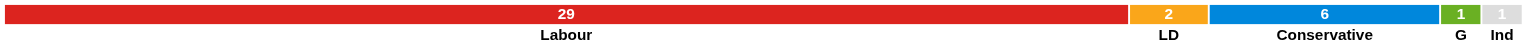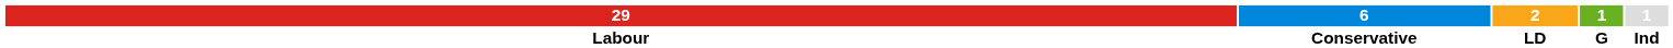 <table style="width:100%; text-align:center;">
 <tr style="color:white;">
 <td style="background:#dc241f; width:74.4%;"><strong>29</strong></td>
+<td style="background:#0087dc; width:15.4;"><strong>6</strong></td>
 <td style="background:#FAA61A; width:5.2%;"><strong>2</strong></td>
-<td style="background:#0087dc; width:15.4;"><strong>6</strong></td>
 <td style="background:#6AB023; width:2.6%;"><strong>1</strong></td>
 <td style="background:#dddddd; width:2.6%;"><strong>1</strong></td>
 </tr>
 <tr>
 <td><span><strong>Labour</strong></span></td>
+<td><span><strong>Conservative</strong></span></td>
 <td><span><strong>LD</strong></span></td>
-<td><span><strong>Conservative</strong></span></td>
 <td><span><strong>G</strong></span></td>
 <td><span><strong>Ind</strong></span></td>
 </tr>
 </table>
